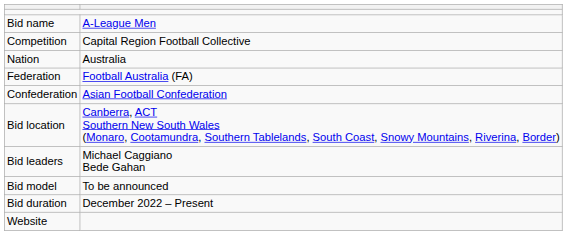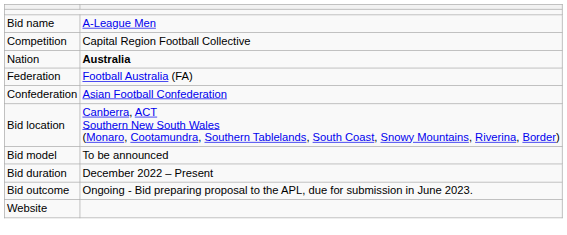 <table class="wikitable">
 <tr>
 <th></th>
 <th></th>
 </tr>
 <tr>
 <td colspan="2" style="text-align: center; width: 150px;"></td>
 </tr>
 <tr>
 <td>Bid name</td>
 <td><a href='#'>A-League Men</a></td>
 </tr>
 <tr>
 <td>Competition</td>
 <td>Capital Region Football Collective</td>
 </tr>
 <tr>
 <td>Nation</td>
-<td> Australia</td>
+<td><strong> Australia</strong></td>
 </tr>
 <tr>
 <td>Federation</td>
 <td><a href='#'>Football Australia</a> (FA)</td>
 </tr>
 <tr>
 <td>Confederation</td>
 <td><a href='#'>Asian Football Confederation</a></td>
 </tr>
 <tr>
 <td>Bid location</td>
 <td> <a href='#'>Canberra</a>, <a href='#'>ACT</a> <br>  <a href='#'>Southern New South Wales</a> <br> (<a href='#'>Monaro</a>, <a href='#'>Cootamundra</a>, <a href='#'>Southern Tablelands</a>, <a href='#'>South Coast</a>, <a href='#'>Snowy Mountains</a>, <a href='#'>Riverina</a>, <a href='#'>Border</a>)</td>
 </tr>
 <tr>
-<td>Bid leaders</td>
-<td>Michael Caggiano <br>Bede Gahan</td>
-</tr>
-<tr>
 <td>Bid model</td>
 <td>To be announced</td>
 </tr>
 <tr>
 <td>Bid duration</td>
 <td>December 2022 – Present</td>
 </tr>
 <tr>
+<td>Bid outcome</td>
+<td>Ongoing - Bid preparing proposal to the APL, due for submission in June 2023.</td>
+</tr>
+<tr>
 <td>Website</td>
 <td></td>
 </tr>
 </table>
